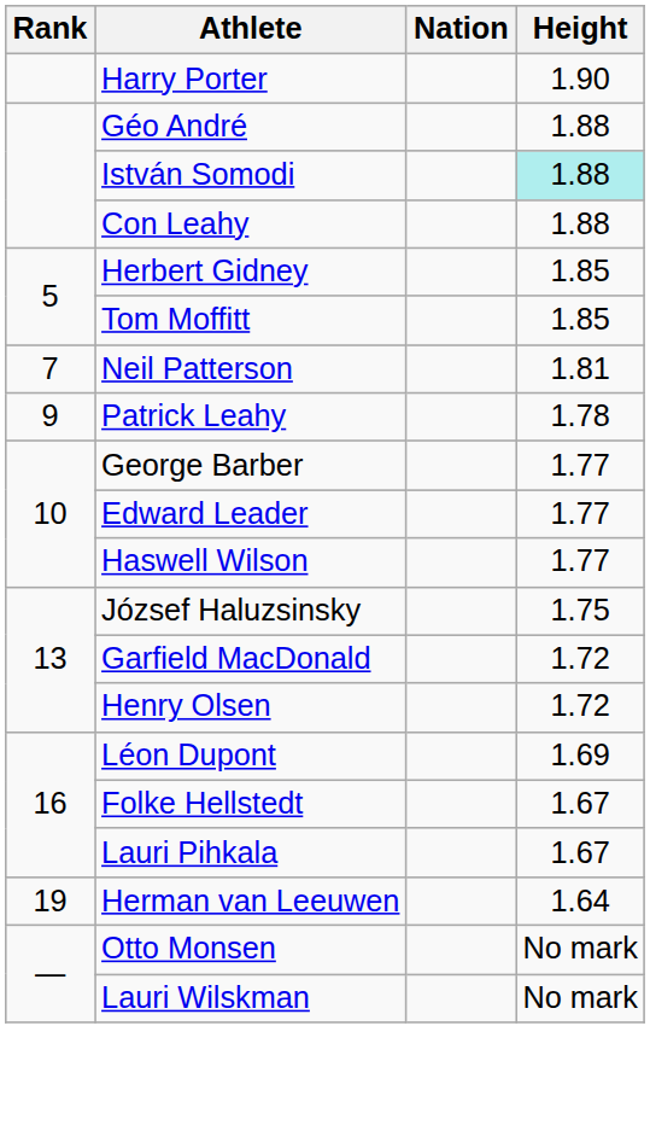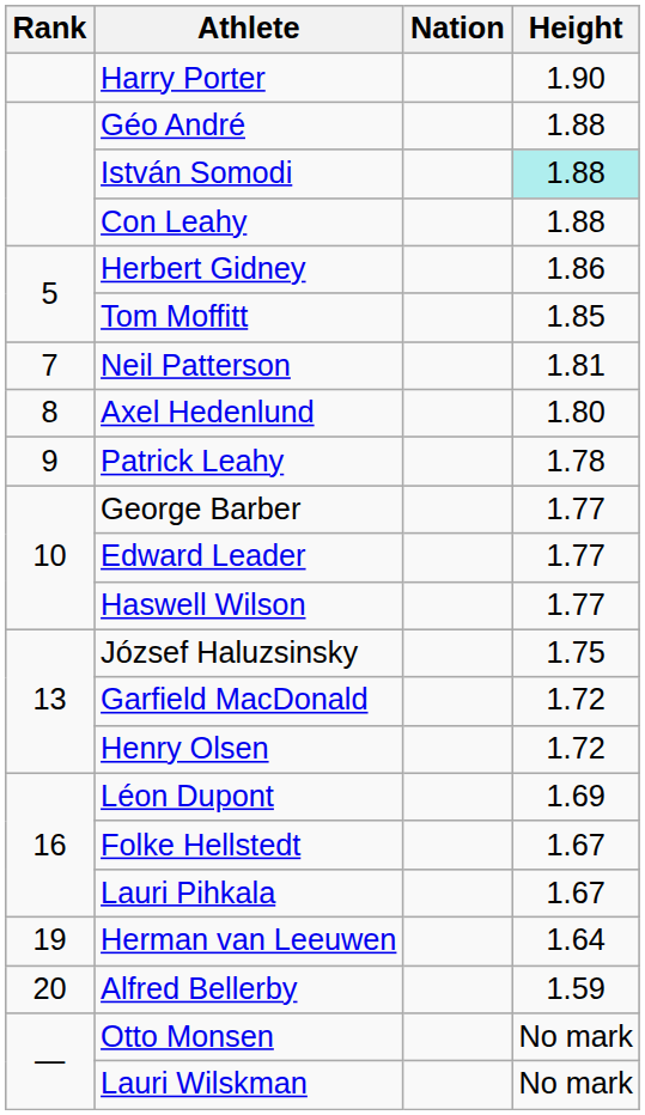 <table class="wikitable sortable">
 <tr>
 <th>Rank</th>
 <th>Athlete</th>
 <th>Nation</th>
 <th>Height</th>
 </tr>
 <tr>
 <td align=center></td>
 <td><a href='#'>Harry Porter</a></td>
 <td></td>
 <td align=center>1.90</td>
 </tr>
 <tr>
 <td align=center rowspan=3></td>
 <td><a href='#'>Géo André</a></td>
 <td></td>
 <td align=center>1.88</td>
 </tr>
 <tr>
 <td><a href='#'>István Somodi</a></td>
 <td></td>
 <td align=center style="background: paleturquoise;">1.88</td>
 </tr>
 <tr>
 <td><a href='#'>Con Leahy</a></td>
 <td></td>
 <td align=center>1.88</td>
 </tr>
 <tr>
 <td align=center rowspan=2>5</td>
 <td><a href='#'>Herbert Gidney</a></td>
 <td></td>
-<td align=center>1.85</td>
+<td align=center>1.86</td>
 </tr>
 <tr>
 <td><a href='#'>Tom Moffitt</a></td>
 <td></td>
 <td align=center>1.85</td>
 </tr>
 <tr>
 <td align=center>7</td>
 <td><a href='#'>Neil Patterson</a></td>
 <td></td>
 <td align=center>1.81</td>
+</tr>
+<tr>
+<td align=center>8</td>
+<td><a href='#'>Axel Hedenlund</a></td>
+<td></td>
+<td align=center>1.80</td>
 </tr>
 <tr>
 <td align=center>9</td>
 <td><a href='#'>Patrick Leahy</a></td>
 <td></td>
 <td align=center>1.78</td>
 </tr>
 <tr>
 <td align=center rowspan=3>10</td>
 <td>George Barber</td>
 <td></td>
 <td align=center>1.77</td>
 </tr>
 <tr>
 <td><a href='#'>Edward Leader</a></td>
 <td></td>
 <td align=center>1.77</td>
 </tr>
 <tr>
 <td><a href='#'>Haswell Wilson</a></td>
 <td></td>
 <td align=center>1.77</td>
 </tr>
 <tr>
 <td align=center rowspan=3>13</td>
 <td>József Haluzsinsky</td>
 <td></td>
 <td align=center>1.75</td>
 </tr>
 <tr>
 <td><a href='#'>Garfield MacDonald</a></td>
 <td></td>
 <td align=center>1.72</td>
 </tr>
 <tr>
 <td><a href='#'>Henry Olsen</a></td>
 <td></td>
 <td align=center>1.72</td>
 </tr>
 <tr>
 <td align=center rowspan=3>16</td>
 <td><a href='#'>Léon Dupont</a></td>
 <td></td>
 <td align=center>1.69</td>
 </tr>
 <tr>
 <td><a href='#'>Folke Hellstedt</a></td>
 <td></td>
 <td align=center>1.67</td>
 </tr>
 <tr>
 <td><a href='#'>Lauri Pihkala</a></td>
 <td></td>
 <td align=center>1.67</td>
 </tr>
 <tr>
 <td align=center>19</td>
 <td><a href='#'>Herman van Leeuwen</a></td>
 <td></td>
 <td align=center>1.64</td>
 </tr>
 <tr>
+<td align=center>20</td>
+<td><a href='#'>Alfred Bellerby</a></td>
+<td></td>
+<td align=center>1.59</td>
+</tr>
+<tr>
 <td align=center rowspan=2 data-sort-value=21>—</td>
 <td><a href='#'>Otto Monsen</a></td>
 <td></td>
 <td align=center data-sort-value=1.00>No mark</td>
 </tr>
 <tr>
 <td><a href='#'>Lauri Wilskman</a></td>
 <td></td>
 <td align=center data-sort-value=1.00>No mark</td>
 </tr>
 </table>
